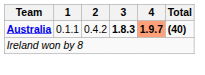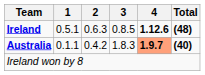 <table class="wikitable">
 <tr>
 <th>Team</th>
 <th>1</th>
 <th>2</th>
 <th>3</th>
 <th>4</th>
 <th>Total</th>
 </tr>
 <tr>
+<td> <strong><a href='#'>Ireland</a></strong></td>
+<td>0.5.1</td>
+<td>0.6.3</td>
+<td>0.8.5</td>
+<td><strong>1.12.6</strong></td>
+<td><strong>(48)</strong></td>
+</tr>
+<tr>
 <td> <strong><a href='#'>Australia</a></strong></td>
 <td>0.1.1</td>
 <td>0.4.2</td>
-<td><strong>1.8.3</strong></td>
+<td>1.8.3</td>
 <td style="background: lightsalmon;"><strong>1.9.7</strong></td>
 <td><strong>(40)</strong></td>
 </tr>
 <tr>
 <td colspan="6"><em>Ireland won by 8</em></td>
 </tr>
 </table>
